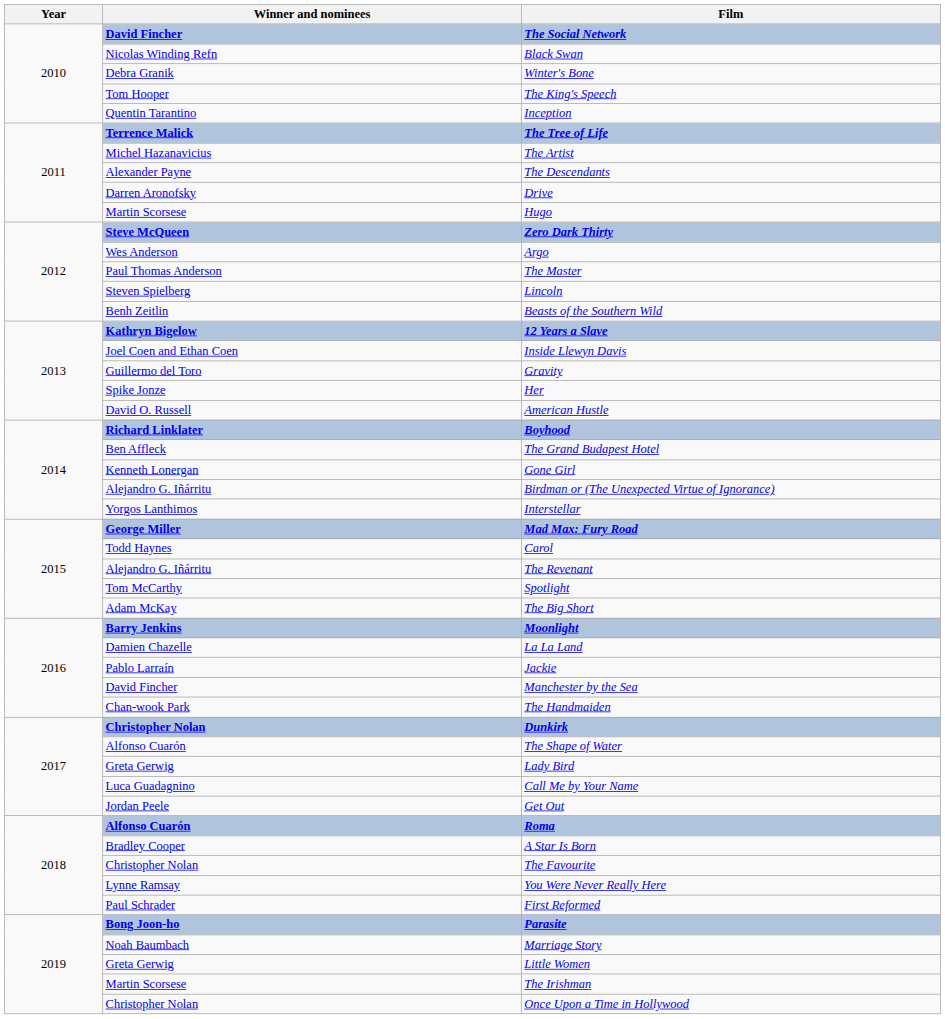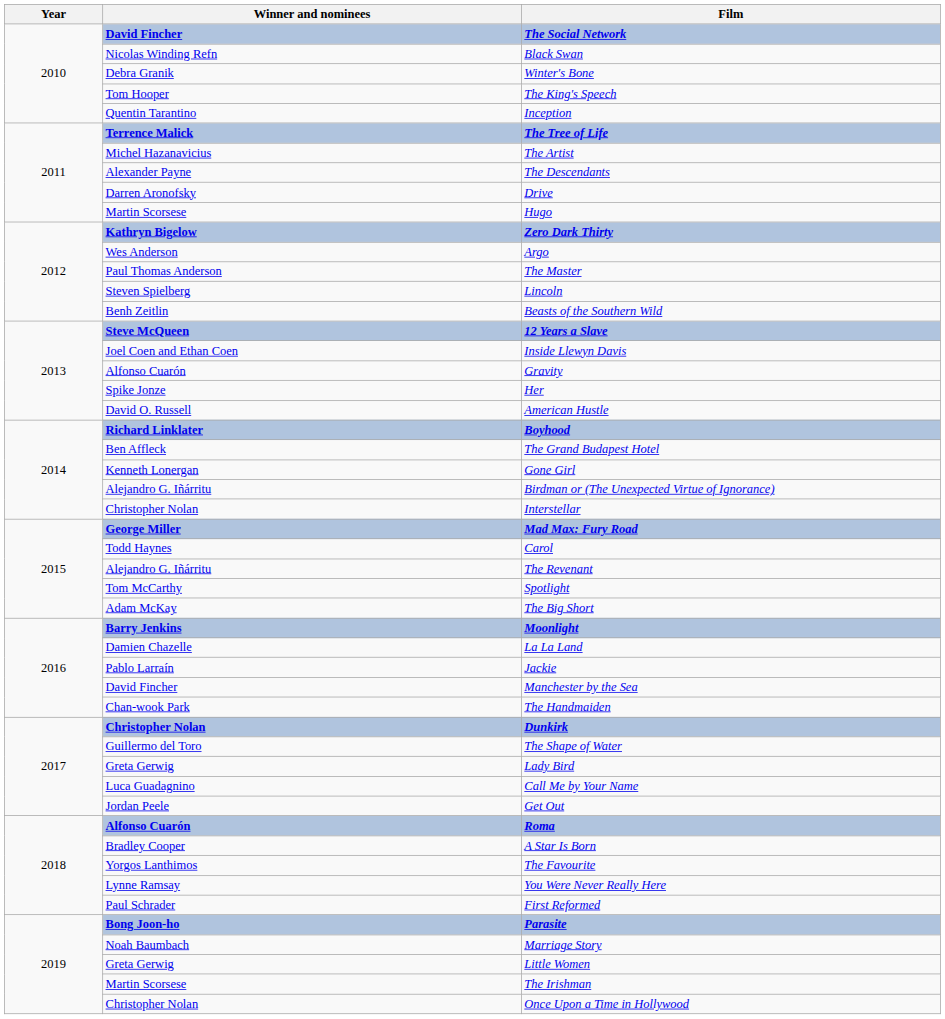 <table class="wikitable" width="95%" cellpadding="5">
 <tr>
 <th width="100"><strong>Year</strong></th>
 <th width="450"><strong>Winner and nominees</strong></th>
 <th width="450"><strong>Film</strong></th>
 </tr>
 <tr>
 <td rowspan="5" style="text-align:center;">2010</td>
 <td style="background:#B0C4DE;"><strong><a href='#'>David Fincher</a></strong></td>
 <td style="background:#B0C4DE;"><strong><em><a href='#'>The Social Network</a></em></strong></td>
 </tr>
 <tr>
 <td><a href='#'>Nicolas Winding Refn</a></td>
 <td><em><a href='#'>Black Swan</a></em></td>
 </tr>
 <tr>
 <td><a href='#'>Debra Granik</a></td>
 <td><em><a href='#'>Winter's Bone</a></em></td>
 </tr>
 <tr>
 <td><a href='#'>Tom Hooper</a></td>
 <td><em><a href='#'>The King's Speech</a></em></td>
 </tr>
 <tr>
 <td><a href='#'>Quentin Tarantino</a></td>
 <td><em><a href='#'>Inception</a></em></td>
 </tr>
 <tr>
 <td rowspan="5" style="text-align:center;">2011</td>
 <td style="background:#B0C4DE;"><strong><a href='#'>Terrence Malick</a></strong></td>
 <td style="background:#B0C4DE;"><strong><em><a href='#'>The Tree of Life</a></em></strong></td>
 </tr>
 <tr>
 <td><a href='#'>Michel Hazanavicius</a></td>
 <td><em><a href='#'>The Artist</a></em></td>
 </tr>
 <tr>
 <td><a href='#'>Alexander Payne</a></td>
 <td><em><a href='#'>The Descendants</a></em></td>
 </tr>
 <tr>
 <td><a href='#'>Darren Aronofsky</a></td>
 <td><em><a href='#'>Drive</a></em></td>
 </tr>
 <tr>
 <td><a href='#'>Martin Scorsese</a></td>
 <td><em><a href='#'>Hugo</a></em></td>
 </tr>
 <tr>
 <td rowspan="5" style="text-align:center;">2012</td>
-<td style="background:#B0C4DE;"><strong><a href='#'>Steve McQueen</a></strong></td>
+<td style="background:#B0C4DE;"><strong><a href='#'>Kathryn Bigelow</a></strong></td>
 <td style="background:#B0C4DE;"><strong><em><a href='#'>Zero Dark Thirty</a></em></strong></td>
 </tr>
 <tr>
 <td><a href='#'>Wes Anderson</a></td>
 <td><em><a href='#'>Argo</a></em></td>
 </tr>
 <tr>
 <td><a href='#'>Paul Thomas Anderson</a></td>
 <td><em><a href='#'>The Master</a></em></td>
 </tr>
 <tr>
 <td><a href='#'>Steven Spielberg</a></td>
 <td><em><a href='#'>Lincoln</a></em></td>
 </tr>
 <tr>
 <td><a href='#'>Benh Zeitlin</a></td>
 <td><em><a href='#'>Beasts of the Southern Wild</a></em></td>
 </tr>
 <tr>
 <td rowspan="5" style="text-align:center;">2013</td>
-<td style="background:#B0C4DE;"><strong><a href='#'>Kathryn Bigelow</a></strong></td>
+<td style="background:#B0C4DE;"><strong><a href='#'>Steve McQueen</a></strong></td>
 <td style="background:#B0C4DE;"><strong><em><a href='#'>12 Years a Slave</a></em></strong></td>
 </tr>
 <tr>
 <td><a href='#'>Joel Coen and Ethan Coen</a></td>
 <td><em><a href='#'>Inside Llewyn Davis</a></em></td>
 </tr>
 <tr>
-<td><a href='#'>Guillermo del Toro</a></td>
+<td><a href='#'>Alfonso Cuarón</a></td>
 <td><em><a href='#'>Gravity</a></em></td>
 </tr>
 <tr>
 <td><a href='#'>Spike Jonze</a></td>
 <td><em><a href='#'>Her</a></em></td>
 </tr>
 <tr>
 <td><a href='#'>David O. Russell</a></td>
 <td><em><a href='#'>American Hustle</a></em></td>
 </tr>
 <tr>
 <td rowspan="5" style="text-align:center;">2014</td>
 <td style="background:#B0C4DE;"><strong><a href='#'>Richard Linklater</a></strong></td>
 <td style="background:#B0C4DE;"><strong><em><a href='#'>Boyhood</a></em></strong></td>
 </tr>
 <tr>
 <td><a href='#'>Ben Affleck</a></td>
 <td><em><a href='#'>The Grand Budapest Hotel</a></em></td>
 </tr>
 <tr>
 <td><a href='#'>Kenneth Lonergan</a></td>
 <td><em><a href='#'>Gone Girl</a></em></td>
 </tr>
 <tr>
 <td><a href='#'>Alejandro G. Iñárritu</a></td>
 <td><em><a href='#'>Birdman or (The Unexpected Virtue of Ignorance)</a></em></td>
 </tr>
 <tr>
-<td><a href='#'>Yorgos Lanthimos</a></td>
+<td><a href='#'>Christopher Nolan</a></td>
 <td><em><a href='#'>Interstellar</a></em></td>
 </tr>
 <tr>
 <td rowspan="5" style="text-align:center;">2015</td>
 <td style="background:#B0C4DE;"><strong><a href='#'>George Miller</a></strong></td>
 <td style="background:#B0C4DE;"><strong><em><a href='#'>Mad Max: Fury Road</a></em></strong></td>
 </tr>
 <tr>
 <td><a href='#'>Todd Haynes</a></td>
 <td><em><a href='#'>Carol</a></em></td>
 </tr>
 <tr>
 <td><a href='#'>Alejandro G. Iñárritu</a></td>
 <td><em><a href='#'>The Revenant</a></em></td>
 </tr>
 <tr>
 <td><a href='#'>Tom McCarthy</a></td>
 <td><em><a href='#'>Spotlight</a></em></td>
 </tr>
 <tr>
 <td><a href='#'>Adam McKay</a></td>
 <td><em><a href='#'>The Big Short</a></em></td>
 </tr>
 <tr>
 <td rowspan="5" style="text-align:center;">2016</td>
 <td style="background:#B0C4DE;"><strong><a href='#'>Barry Jenkins</a></strong></td>
 <td style="background:#B0C4DE;"><strong><em><a href='#'>Moonlight</a></em></strong></td>
 </tr>
 <tr>
 <td><a href='#'>Damien Chazelle</a></td>
 <td><em><a href='#'>La La Land</a></em></td>
 </tr>
 <tr>
 <td><a href='#'>Pablo Larraín</a></td>
 <td><em><a href='#'>Jackie</a></em></td>
 </tr>
 <tr>
 <td><a href='#'>David Fincher</a></td>
 <td><em><a href='#'>Manchester by the Sea</a></em></td>
 </tr>
 <tr>
 <td><a href='#'>Chan-wook Park</a></td>
 <td><em><a href='#'>The Handmaiden</a></em></td>
 </tr>
 <tr>
 <td rowspan="5" style="text-align:center;">2017</td>
 <td style="background:#B0C4DE;"><strong><a href='#'>Christopher Nolan</a></strong></td>
 <td style="background:#B0C4DE;"><strong><em><a href='#'>Dunkirk</a></em></strong></td>
 </tr>
 <tr>
-<td><a href='#'>Alfonso Cuarón</a></td>
+<td><a href='#'>Guillermo del Toro</a></td>
 <td><em><a href='#'>The Shape of Water</a></em></td>
 </tr>
 <tr>
 <td><a href='#'>Greta Gerwig</a></td>
 <td><em><a href='#'>Lady Bird</a></em></td>
 </tr>
 <tr>
 <td><a href='#'>Luca Guadagnino</a></td>
 <td><em><a href='#'>Call Me by Your Name</a></em></td>
 </tr>
 <tr>
 <td><a href='#'>Jordan Peele</a></td>
 <td><em><a href='#'>Get Out</a></em></td>
 </tr>
 <tr>
 <td rowspan="5" style="text-align:center;">2018</td>
 <td style="background:#B0C4DE;"><strong><a href='#'>Alfonso Cuarón</a></strong></td>
 <td style="background:#B0C4DE;"><strong><em><a href='#'>Roma</a></em></strong></td>
 </tr>
 <tr>
 <td><a href='#'>Bradley Cooper</a></td>
 <td><em><a href='#'>A Star Is Born</a></em></td>
 </tr>
 <tr>
-<td><a href='#'>Christopher Nolan</a></td>
+<td><a href='#'>Yorgos Lanthimos</a></td>
 <td><em><a href='#'>The Favourite</a></em></td>
 </tr>
 <tr>
 <td><a href='#'>Lynne Ramsay</a></td>
 <td><em><a href='#'>You Were Never Really Here</a></em></td>
 </tr>
 <tr>
 <td><a href='#'>Paul Schrader</a></td>
 <td><em><a href='#'>First Reformed</a></em></td>
 </tr>
 <tr>
 <td rowspan="5" style="text-align:center;">2019</td>
 <td style="background:#B0C4DE;"><strong><a href='#'>Bong Joon-ho</a></strong></td>
 <td style="background:#B0C4DE;"><strong><em><a href='#'>Parasite</a></em></strong></td>
 </tr>
 <tr>
 <td><a href='#'>Noah Baumbach</a></td>
 <td><em><a href='#'>Marriage Story</a></em></td>
 </tr>
 <tr>
 <td><a href='#'>Greta Gerwig</a></td>
 <td><em><a href='#'>Little Women</a></em></td>
 </tr>
 <tr>
 <td><a href='#'>Martin Scorsese</a></td>
 <td><em><a href='#'>The Irishman</a></em></td>
 </tr>
 <tr>
 <td><a href='#'>Christopher Nolan</a></td>
 <td><em><a href='#'>Once Upon a Time in Hollywood</a></em></td>
 </tr>
 </table>
